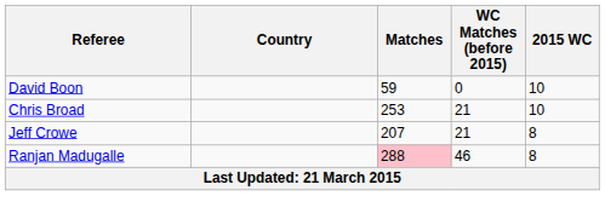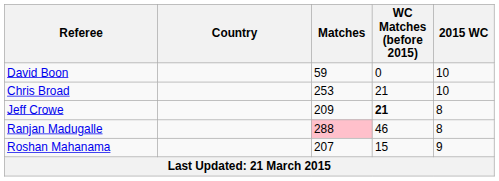 <table class="wikitable">
 <tr>
 <th width=200px>Referee</th>
 <th width=200px>Country</th>
 <th width=75px>Matches</th>
 <th width=75px>WC Matches (before 2015)</th>
 <th width=75px>2015 WC</th>
 </tr>
 <tr>
 <td><a href='#'>David Boon</a></td>
 <td></td>
 <td>59</td>
 <td>0</td>
 <td>10</td>
 </tr>
 <tr>
 <td><a href='#'>Chris Broad</a></td>
 <td></td>
 <td>253</td>
 <td>21</td>
 <td>10</td>
 </tr>
 <tr>
 <td><a href='#'>Jeff Crowe</a></td>
 <td></td>
-<td>207</td>
-<td>21</td>
+<td>209</td>
+<td><strong>21</strong></td>
 <td>8</td>
 </tr>
 <tr>
 <td><a href='#'>Ranjan Madugalle</a></td>
 <td></td>
 <td style="background: pink;">288</td>
 <td>46</td>
 <td>8</td>
 </tr>
 <tr>
+<td><a href='#'>Roshan Mahanama</a></td>
+<td></td>
+<td>207</td>
+<td>15</td>
+<td>9</td>
+</tr>
+<tr>
 <th colspan=5>Last Updated: 21 March 2015 </th>
 </tr>
 </table>
